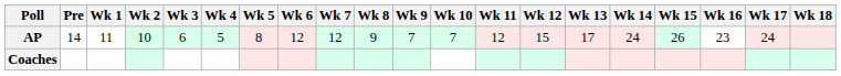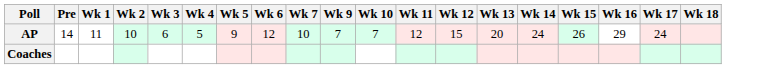 <table class="wikitable" style="white-space:nowrap;">
 <tr>
 <th>Poll</th>
 <th>Pre</th>
 <th>Wk 1</th>
 <th>Wk 2</th>
 <th>Wk 3</th>
 <th>Wk 4</th>
 <th>Wk 5</th>
 <th>Wk 6</th>
 <th>Wk 7</th>
-<th>Wk 8</th>
 <th>Wk 9</th>
 <th>Wk 10</th>
 <th>Wk 11</th>
 <th>Wk 12</th>
 <th>Wk 13</th>
 <th>Wk 14</th>
 <th>Wk 15</th>
 <th>Wk 16</th>
 <th>Wk 17</th>
 <th>Wk 18</th>
 </tr>
 <tr style="text-align:center;">
 <th>AP</th>
 <td style="background:#FFF;">14</td>
 <td style="background:#FFF;">11</td>
 <td style="background:#D8FFEB;">10</td>
 <td style="background:#D8FFEB;">6</td>
 <td style="background:#D8FFEB;">5</td>
-<td style="background:#FFE6E6;">8</td>
+<td style="background:#FFE6E6;">9</td>
 <td style="background:#FFE6E6;">12</td>
-<td style="background:#D8FFEB;">12</td>
-<td style="background:#D8FFEB;">9</td>
+<td style="background:#D8FFEB;">10</td>
 <td style="background:#D8FFEB;">7</td>
 <td style="background:#D8FFEB;">7</td>
 <td style="background:#FFE6E6;">12</td>
 <td style="background:#FFE6E6;">15</td>
-<td style="background:#FFE6E6;">17</td>
+<td style="background:#FFE6E6;">20</td>
 <td style="background:#FFE6E6;">24</td>
 <td style="background:#D8FFEB;">26</td>
-<td style="background:#FFF;">23</td>
+<td style="background:#FFF;">29</td>
 <td style="background:#FFE6E6;">24</td>
 <td style="background:#FFE6E6;"></td>
 </tr>
 <tr style="text-align:center;">
 <th>Coaches</th>
 <td style="background:#FFF;"></td>
 <td style="background:#FFF;"></td>
 <td style="background:#D8FFEB;"></td>
 <td style="background:#FFF;"></td>
 <td style="background:#FFF;"></td>
 <td style="background:#FFE6E6;"></td>
 <td style="background:#FFE6E6;"></td>
 <td style="background:#D8FFEB;"></td>
 <td style="background:#D8FFEB;"></td>
-<td style="background:#D8FFEB;"></td>
 <td style="background:#FFF;"></td>
 <td style="background:#D8FFEB;"></td>
 <td style="background:#D8FFEB;"></td>
 <td style="background:#FFE6E6;"></td>
 <td style="background:#FFE6E6;"></td>
 <td style="background:#FFE6E6;"></td>
 <td style="background:#FFE6E6;"></td>
 <td style="background:#D8FFEB;"></td>
 <td style="background:#D8FFEB;"></td>
 </tr>
 </table>
